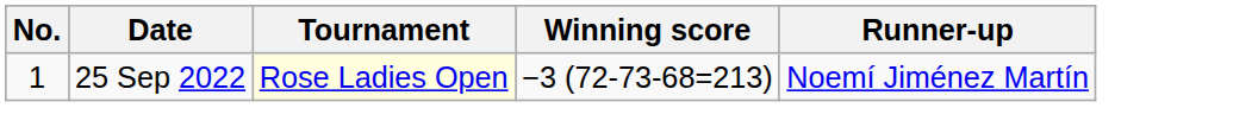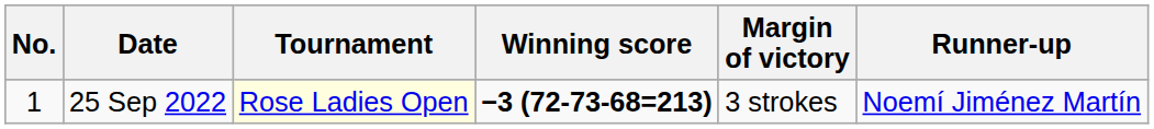 <table class="wikitable" style="font-size:95%;">
 <tr>
 <th>No.</th>
 <th>Date</th>
 <th>Tournament</th>
 <th>Winning score</th>
+<th>Margin<br>of victory</th>
 <th>Runner-up</th>
 </tr>
 <tr>
 <td align=center>1</td>
 <td>25 Sep <a href='#'>2022</a></td>
 <td style="background: lightyellow;"><a href='#'>Rose Ladies Open</a></td>
-<td>−3 (72-73-68=213)</td>
+<td><strong>−3 (72-73-68=213)</strong></td>
+<td>3 strokes</td>
 <td> <a href='#'>Noemí Jiménez Martín</a></td>
 </tr>
 </table>
